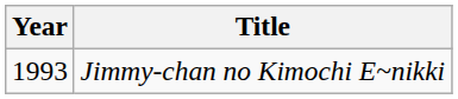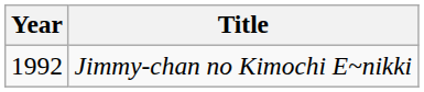 <table class="wikitable">
 <tr>
 <th>Year</th>
 <th>Title</th>
 </tr>
 <tr>
-<td>1993</td>
+<td>1992</td>
 <td><em>Jimmy-chan no Kimochi E~nikki</em></td>
 </tr>
 </table>
